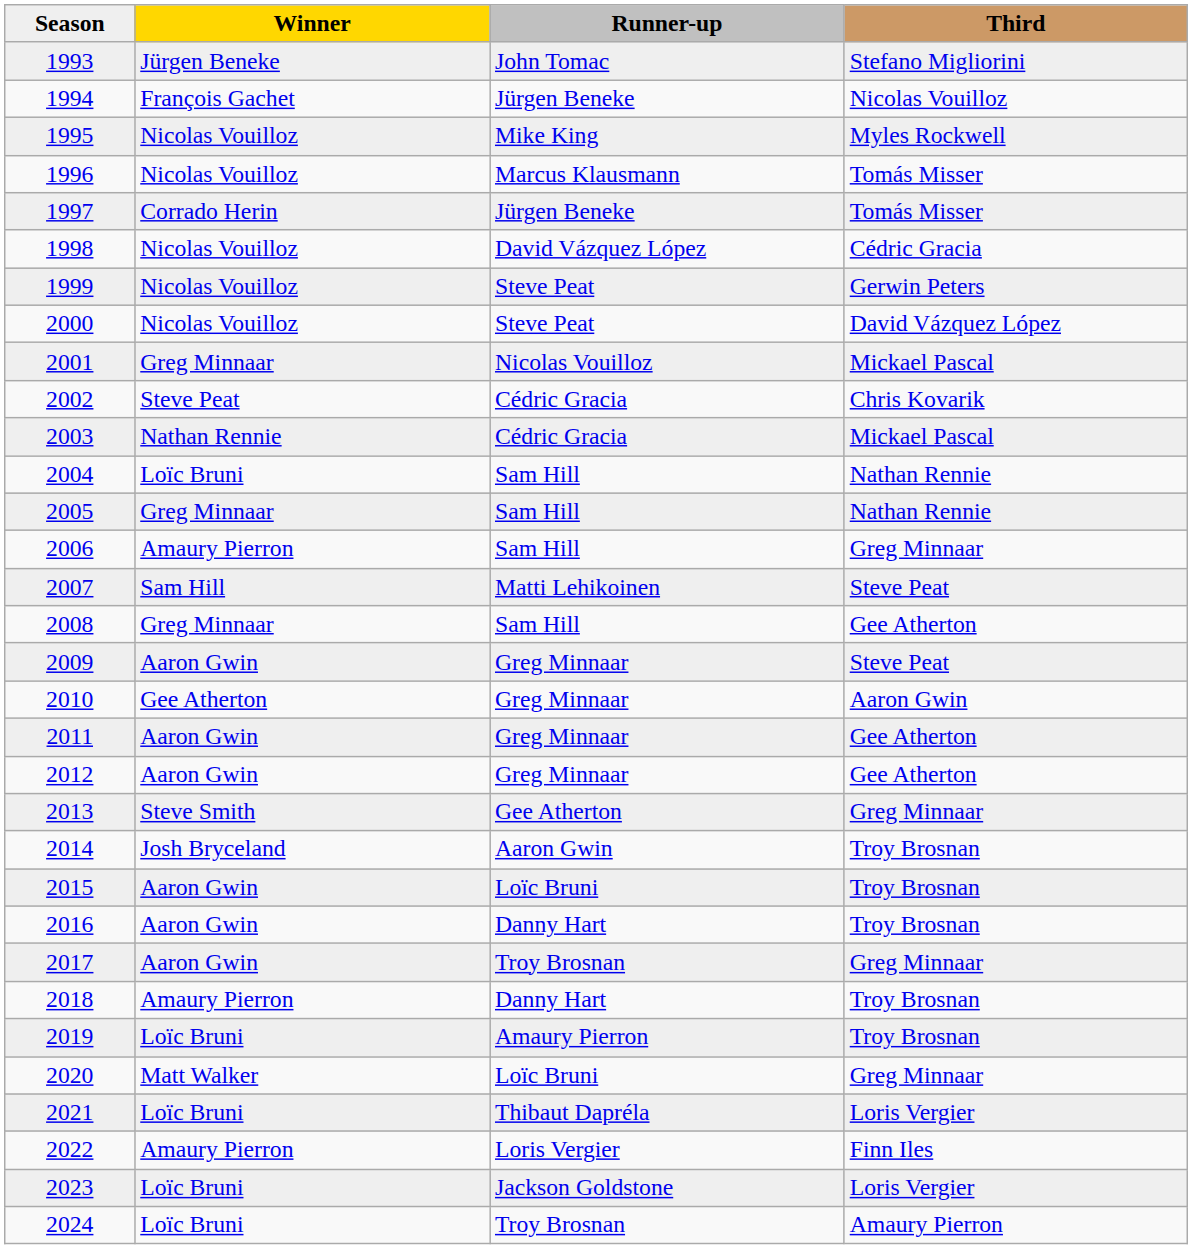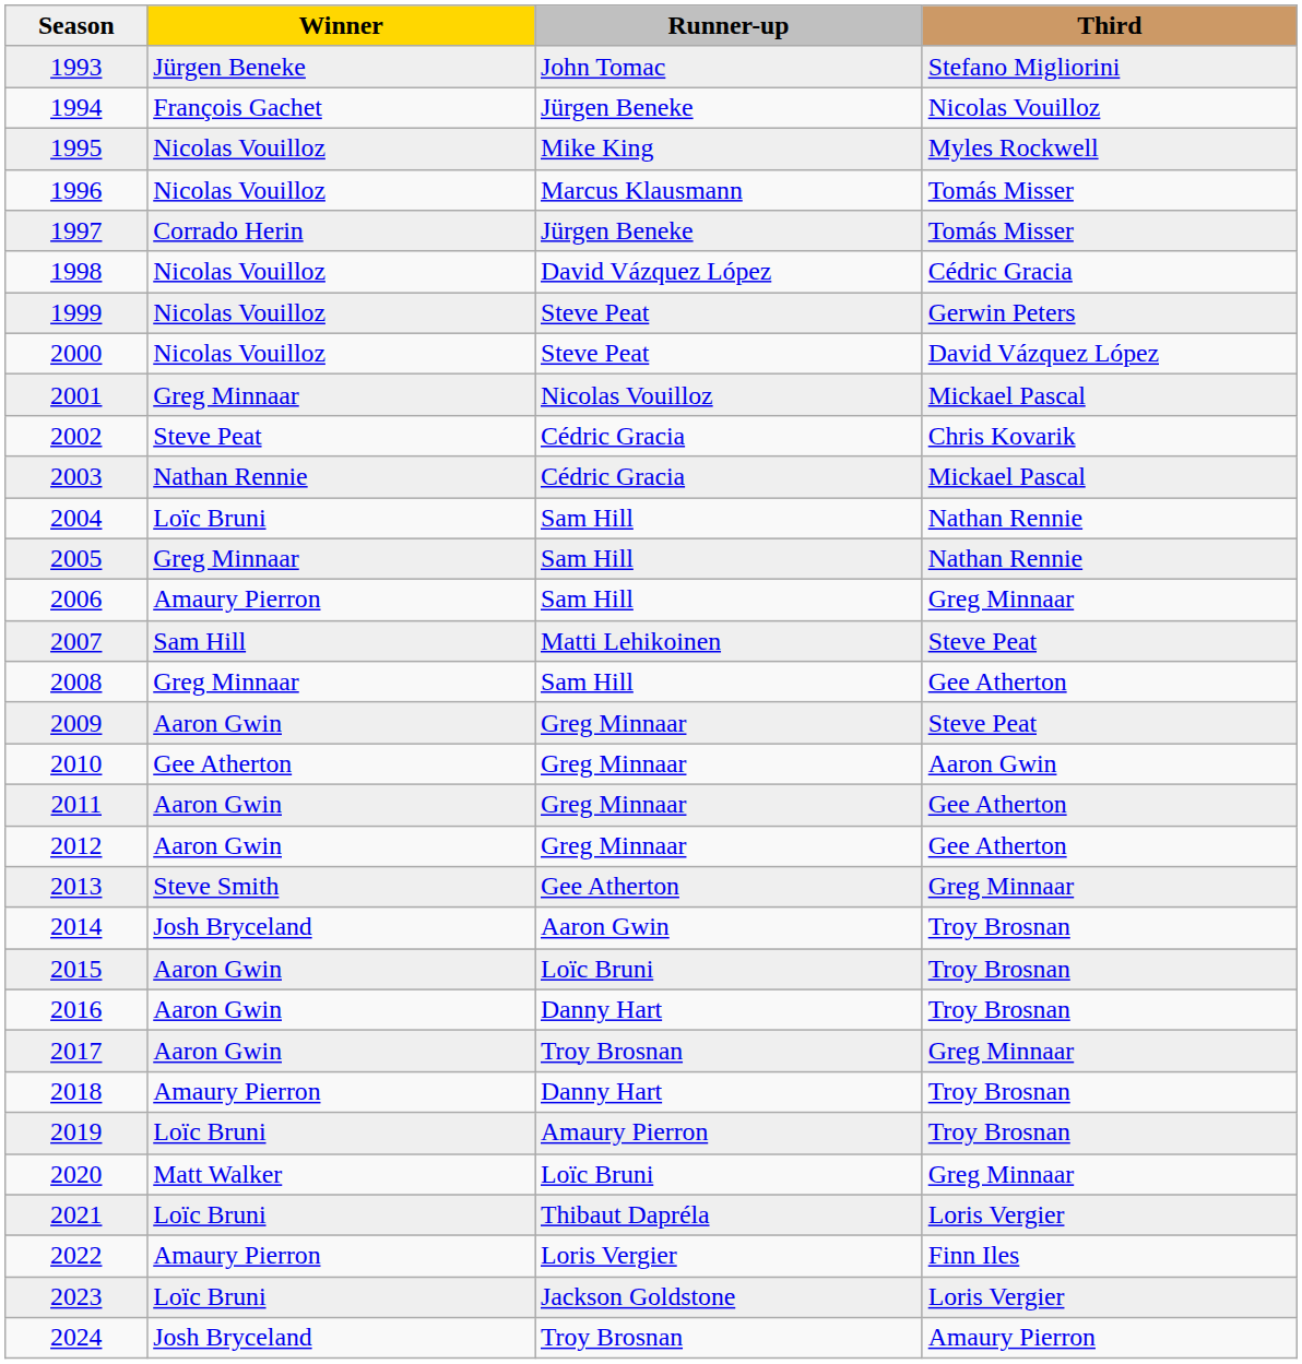 <table class="wikitable sortable" style="width:800px">
 <tr>
 <th style="width:11%; background:#efefef;">Season</th>
 <th style="width:30%; background:gold">Winner</th>
 <th style="width:30%; background:silver">Runner-up</th>
 <th style="width:29%; background:#CC9966">Third</th>
 </tr>
 <tr bgcolor="#EFEFEF">
 <td align="center"><a href='#'>1993</a></td>
 <td> <a href='#'>Jürgen Beneke</a></td>
 <td> <a href='#'>John Tomac</a></td>
 <td> <a href='#'>Stefano Migliorini</a></td>
 </tr>
 <tr>
 <td align="center"><a href='#'>1994</a></td>
 <td> <a href='#'>François Gachet</a></td>
 <td> <a href='#'>Jürgen Beneke</a></td>
 <td> <a href='#'>Nicolas Vouilloz</a></td>
 </tr>
 <tr bgcolor="#EFEFEF">
 <td align="center"><a href='#'>1995</a></td>
 <td> <a href='#'>Nicolas Vouilloz</a></td>
 <td> <a href='#'>Mike King</a></td>
 <td> <a href='#'>Myles Rockwell</a></td>
 </tr>
 <tr>
 <td align="center"><a href='#'>1996</a></td>
 <td> <a href='#'>Nicolas Vouilloz</a></td>
 <td> <a href='#'>Marcus Klausmann</a></td>
 <td> <a href='#'>Tomás Misser</a></td>
 </tr>
 <tr bgcolor="#EFEFEF">
 <td align="center"><a href='#'>1997</a></td>
 <td> <a href='#'>Corrado Herin</a></td>
 <td> <a href='#'>Jürgen Beneke</a></td>
 <td> <a href='#'>Tomás Misser</a></td>
 </tr>
 <tr>
 <td align="center"><a href='#'>1998</a></td>
 <td> <a href='#'>Nicolas Vouilloz</a></td>
 <td> <a href='#'>David Vázquez López</a></td>
 <td> <a href='#'>Cédric Gracia</a></td>
 </tr>
 <tr bgcolor="#EFEFEF">
 <td align="center"><a href='#'>1999</a></td>
 <td> <a href='#'>Nicolas Vouilloz</a></td>
 <td> <a href='#'>Steve Peat</a></td>
 <td> <a href='#'>Gerwin Peters</a></td>
 </tr>
 <tr>
 <td align="center"><a href='#'>2000</a></td>
 <td> <a href='#'>Nicolas Vouilloz</a></td>
 <td> <a href='#'>Steve Peat</a></td>
 <td> <a href='#'>David Vázquez López</a></td>
 </tr>
 <tr bgcolor="#EFEFEF">
 <td align="center"><a href='#'>2001</a></td>
 <td> <a href='#'>Greg Minnaar</a></td>
 <td> <a href='#'>Nicolas Vouilloz</a></td>
 <td> <a href='#'>Mickael Pascal</a></td>
 </tr>
 <tr>
 <td align="center"><a href='#'>2002</a></td>
 <td> <a href='#'>Steve Peat</a></td>
 <td> <a href='#'>Cédric Gracia</a></td>
 <td> <a href='#'>Chris Kovarik</a></td>
 </tr>
 <tr bgcolor="#EFEFEF">
 <td align="center"><a href='#'>2003</a></td>
 <td> <a href='#'>Nathan Rennie</a></td>
 <td> <a href='#'>Cédric Gracia</a></td>
 <td> <a href='#'>Mickael Pascal</a></td>
 </tr>
 <tr>
 <td align="center"><a href='#'>2004</a></td>
 <td> <a href='#'>Loïc Bruni</a></td>
 <td> <a href='#'>Sam Hill</a></td>
 <td> <a href='#'>Nathan Rennie</a></td>
 </tr>
 <tr bgcolor="#EFEFEF">
 <td align="center"><a href='#'>2005</a></td>
 <td> <a href='#'>Greg Minnaar</a></td>
 <td> <a href='#'>Sam Hill</a></td>
 <td> <a href='#'>Nathan Rennie</a></td>
 </tr>
 <tr>
 <td align="center"><a href='#'>2006</a></td>
 <td> <a href='#'>Amaury Pierron</a></td>
 <td> <a href='#'>Sam Hill</a></td>
 <td> <a href='#'>Greg Minnaar</a></td>
 </tr>
 <tr bgcolor="#EFEFEF">
 <td align="center"><a href='#'>2007</a></td>
 <td> <a href='#'>Sam Hill</a></td>
 <td> <a href='#'>Matti Lehikoinen</a></td>
 <td> <a href='#'>Steve Peat</a></td>
 </tr>
 <tr>
 <td align="center"><a href='#'>2008</a></td>
 <td> <a href='#'>Greg Minnaar</a></td>
 <td> <a href='#'>Sam Hill</a></td>
 <td> <a href='#'>Gee Atherton</a></td>
 </tr>
 <tr bgcolor="#EFEFEF">
 <td align="center"><a href='#'>2009</a></td>
 <td> <a href='#'>Aaron Gwin</a></td>
 <td> <a href='#'>Greg Minnaar</a></td>
 <td> <a href='#'>Steve Peat</a></td>
 </tr>
 <tr>
 <td align="center"><a href='#'>2010</a></td>
 <td> <a href='#'>Gee Atherton</a></td>
 <td> <a href='#'>Greg Minnaar</a></td>
 <td> <a href='#'>Aaron Gwin</a></td>
 </tr>
 <tr bgcolor="#EFEFEF">
 <td align="center"><a href='#'>2011</a></td>
 <td> <a href='#'>Aaron Gwin</a></td>
 <td> <a href='#'>Greg Minnaar</a></td>
 <td> <a href='#'>Gee Atherton</a></td>
 </tr>
 <tr>
 <td align="center"><a href='#'>2012</a></td>
 <td> <a href='#'>Aaron Gwin</a></td>
 <td> <a href='#'>Greg Minnaar</a></td>
 <td> <a href='#'>Gee Atherton</a></td>
 </tr>
 <tr bgcolor="#EFEFEF">
 <td align="center"><a href='#'>2013</a></td>
 <td> <a href='#'>Steve Smith</a></td>
 <td> <a href='#'>Gee Atherton</a></td>
 <td> <a href='#'>Greg Minnaar</a></td>
 </tr>
 <tr>
 <td align="center"><a href='#'>2014</a></td>
 <td> <a href='#'>Josh Bryceland</a></td>
 <td> <a href='#'>Aaron Gwin</a></td>
 <td> <a href='#'>Troy Brosnan</a></td>
 </tr>
 <tr bgcolor="#EFEFEF">
 <td align="center"><a href='#'>2015</a></td>
 <td> <a href='#'>Aaron Gwin</a></td>
 <td> <a href='#'>Loïc Bruni</a></td>
 <td> <a href='#'>Troy Brosnan</a></td>
 </tr>
 <tr>
 <td align="center"><a href='#'>2016</a></td>
 <td> <a href='#'>Aaron Gwin</a></td>
 <td> <a href='#'>Danny Hart</a></td>
 <td> <a href='#'>Troy Brosnan</a></td>
 </tr>
 <tr bgcolor="#EFEFEF">
 <td align="center"><a href='#'>2017</a></td>
 <td> <a href='#'>Aaron Gwin</a></td>
 <td> <a href='#'>Troy Brosnan</a></td>
 <td> <a href='#'>Greg Minnaar</a></td>
 </tr>
 <tr>
 <td align="center"><a href='#'>2018</a></td>
 <td> <a href='#'>Amaury Pierron</a></td>
 <td> <a href='#'>Danny Hart</a></td>
 <td> <a href='#'>Troy Brosnan</a></td>
 </tr>
 <tr bgcolor="#EFEFEF">
 <td align="center"><a href='#'>2019</a></td>
 <td> <a href='#'>Loïc Bruni</a></td>
 <td> <a href='#'>Amaury Pierron</a></td>
 <td> <a href='#'>Troy Brosnan</a></td>
 </tr>
 <tr>
 <td align="center"><a href='#'>2020</a></td>
 <td> <a href='#'>Matt Walker</a></td>
 <td> <a href='#'>Loïc Bruni</a></td>
 <td> <a href='#'>Greg Minnaar</a></td>
 </tr>
 <tr bgcolor="#EFEFEF">
 <td align="center"><a href='#'>2021</a></td>
 <td> <a href='#'>Loïc Bruni</a></td>
 <td> <a href='#'>Thibaut Dapréla</a></td>
 <td> <a href='#'>Loris Vergier</a></td>
 </tr>
 <tr>
 <td align="center"><a href='#'>2022</a></td>
 <td> <a href='#'>Amaury Pierron</a></td>
 <td> <a href='#'>Loris Vergier</a></td>
 <td> <a href='#'>Finn Iles</a></td>
 </tr>
 <tr bgcolor="#EFEFEF">
 <td align="center"><a href='#'>2023</a></td>
 <td> <a href='#'>Loïc Bruni</a></td>
 <td> <a href='#'>Jackson Goldstone</a></td>
 <td> <a href='#'>Loris Vergier</a></td>
 </tr>
 <tr>
 <td align="center"><a href='#'>2024</a></td>
-<td> <a href='#'>Loïc Bruni</a></td>
+<td> <a href='#'>Josh Bryceland</a></td>
 <td> <a href='#'>Troy Brosnan</a></td>
 <td> <a href='#'>Amaury Pierron</a></td>
 </tr>
 </table>
